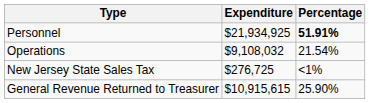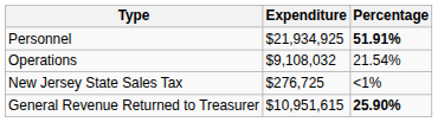 <table class="wikitable">
 <tr>
 <th>Type</th>
 <th>Expenditure</th>
 <th>Percentage</th>
 </tr>
 <tr>
 <td>Personnel</td>
 <td>$21,934,925</td>
 <td><strong>51.91%</strong></td>
 </tr>
 <tr>
 <td>Operations</td>
 <td>$9,108,032</td>
 <td>21.54%</td>
 </tr>
 <tr>
 <td>New Jersey State Sales Tax</td>
 <td>$276,725</td>
 <td><1%</td>
 </tr>
 <tr>
 <td>General Revenue Returned to Treasurer</td>
-<td>$10,915,615</td>
-<td>25.90%</td>
+<td>$10,951,615</td>
+<td><strong>25.90%</strong></td>
 </tr>
 </table>
